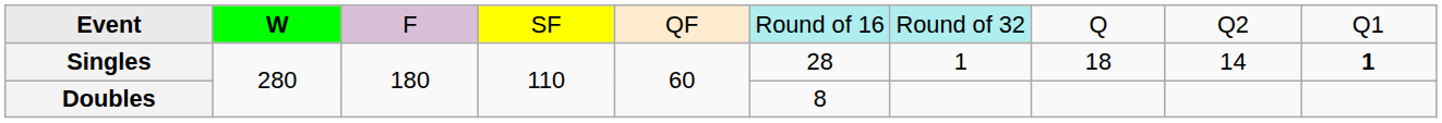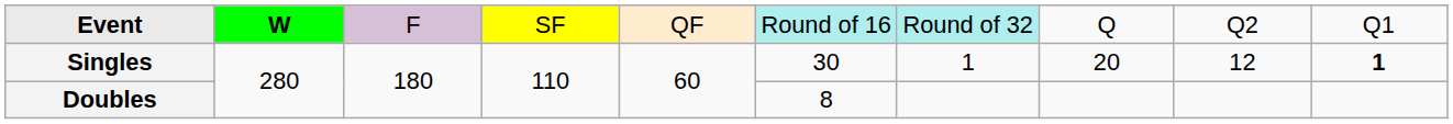 <table class=wikitable style=font-size:90%;text-align:center>
 <tr>
 <td style="width:130px; background:#eaeaea;"><strong>Event</strong></td>
 <td style="width:80px; background:lime;"><strong>W</strong></td>
 <td style="width:85px; background:thistle;">F</td>
 <td style="width:85px; background:#ff0;">SF</td>
 <td style="width:85px; background:#ffebcd;">QF</td>
 <td style="width:85px; background:#afeeee;">Round of 16</td>
 <td style="width:85px; background:#afeeee;">Round of 32</td>
 <td width=85>Q</td>
 <td width=85>Q2</td>
 <td width=85>Q1</td>
 </tr>
 <tr>
 <th style="background:#f3f3f3;">Singles</th>
 <td rowspan=2>280</td>
 <td rowspan=2>180</td>
 <td rowspan=2>110</td>
 <td rowspan=2>60</td>
-<td>28</td>
+<td>30</td>
 <td>1</td>
-<td>18</td>
-<td>14</td>
+<td>20</td>
+<td>12</td>
 <td><strong>1</strong></td>
 </tr>
 <tr>
 <th style="background:#f3f3f3;">Doubles</th>
 <td>8</td>
 <td></td>
 <td></td>
 <td></td>
 <td></td>
 </tr>
 </table>
